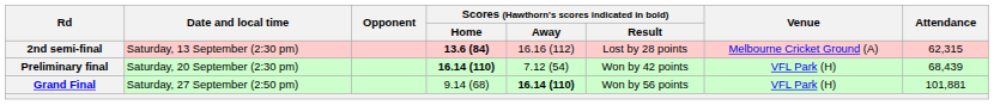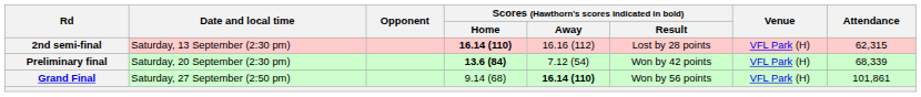 <table class="wikitable" style="font-size:90%; text-align:center; width: 100%; margin-left: auto; margin-right: auto">
 <tr>
 <th rowspan="2">Rd</th>
 <th rowspan="2">Date and local time</th>
 <th rowspan="2">Opponent</th>
 <th colspan="3">Scores <small>(Hawthorn's scores indicated in bold)</small></th>
 <th rowspan="2">Venue</th>
 <th rowspan="2">Attendance</th>
 </tr>
 <tr>
 <th>Home</th>
 <th>Away</th>
 <th>Result</th>
 </tr>
 <tr style="background:#fcc;">
 <th>2nd semi-final</th>
 <td align=left>Saturday, 13 September (2:30 pm)</td>
 <td align=left></td>
-<td><strong>13.6 (84)</strong></td>
+<td><strong>16.14 (110)</strong></td>
 <td>16.16 (112)</td>
 <td>Lost by 28 points</td>
-<td><a href='#'>Melbourne Cricket Ground</a> (A)</td>
+<td><a href='#'>VFL Park</a> (H)</td>
 <td>62,315</td>
 </tr>
 <tr style="background:#cfc">
 <th>Preliminary final</th>
 <td align=left>Saturday, 20 September (2:30 pm)</td>
 <td align=left></td>
-<td><strong>16.14 (110)</strong></td>
+<td><strong>13.6 (84)</strong></td>
 <td>7.12 (54)</td>
 <td>Won by 42 points</td>
 <td><a href='#'>VFL Park</a> (H)</td>
-<td>68,439</td>
+<td>68,339</td>
 </tr>
 <tr style="background:#cfc">
 <th><a href='#'>Grand Final</a></th>
 <td align=left>Saturday, 27 September (2:50 pm)</td>
 <td align=left></td>
 <td>9.14 (68)</td>
 <td><strong>16.14 (110)</strong></td>
 <td>Won by 56 points</td>
 <td><a href='#'>VFL Park</a> (H)</td>
-<td>101,881</td>
+<td>101,861</td>
 </tr>
 <tr>
 <th colspan="8"></th>
 </tr>
 </table>
